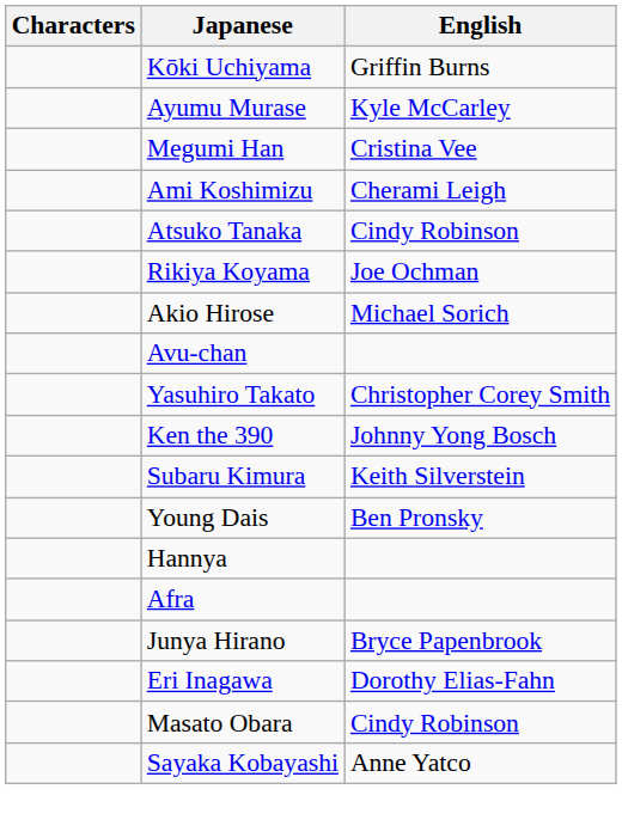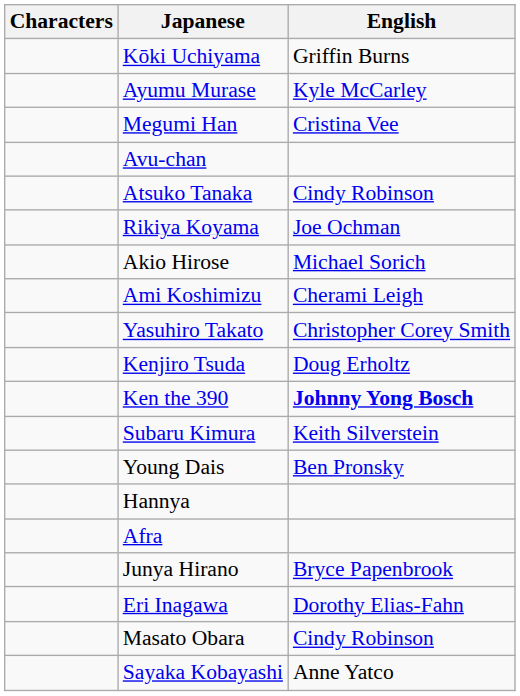 <table class="wikitable">
 <tr>
 <th>Characters</th>
 <th>Japanese</th>
 <th>English</th>
 </tr>
 <tr>
 <td></td>
 <td><a href='#'>Kōki Uchiyama</a></td>
 <td>Griffin Burns</td>
 </tr>
 <tr>
 <td></td>
 <td><a href='#'>Ayumu Murase</a></td>
 <td><a href='#'>Kyle McCarley</a></td>
 </tr>
 <tr>
 <td></td>
 <td><a href='#'>Megumi Han</a></td>
 <td><a href='#'>Cristina Vee</a></td>
 </tr>
 <tr>
 <td></td>
-<td><a href='#'>Ami Koshimizu</a></td>
-<td><a href='#'>Cherami Leigh</a></td>
+<td><a href='#'>Avu-chan</a></td>
+<td></td>
 </tr>
 <tr>
 <td></td>
 <td><a href='#'>Atsuko Tanaka</a></td>
 <td><a href='#'>Cindy Robinson</a></td>
 </tr>
 <tr>
 <td></td>
 <td><a href='#'>Rikiya Koyama</a></td>
 <td><a href='#'>Joe Ochman</a></td>
 </tr>
 <tr>
 <td></td>
 <td>Akio Hirose</td>
 <td><a href='#'>Michael Sorich</a></td>
 </tr>
 <tr>
 <td></td>
-<td><a href='#'>Avu-chan</a></td>
-<td></td>
+<td><a href='#'>Ami Koshimizu</a></td>
+<td><a href='#'>Cherami Leigh</a></td>
 </tr>
 <tr>
 <td></td>
 <td><a href='#'>Yasuhiro Takato</a></td>
 <td><a href='#'>Christopher Corey Smith</a></td>
 </tr>
 <tr>
 <td></td>
+<td><a href='#'>Kenjiro Tsuda</a></td>
+<td><a href='#'>Doug Erholtz</a></td>
+</tr>
+<tr>
+<td></td>
 <td><a href='#'>Ken the 390</a></td>
-<td><a href='#'>Johnny Yong Bosch</a></td>
+<td><strong><a href='#'>Johnny Yong Bosch</a></strong></td>
 </tr>
 <tr>
 <td></td>
 <td><a href='#'>Subaru Kimura</a></td>
 <td><a href='#'>Keith Silverstein</a></td>
 </tr>
 <tr>
 <td></td>
 <td>Young Dais</td>
 <td><a href='#'>Ben Pronsky</a></td>
 </tr>
 <tr>
 <td></td>
 <td>Hannya</td>
 <td></td>
 </tr>
 <tr>
 <td></td>
 <td><a href='#'>Afra</a></td>
 <td></td>
 </tr>
 <tr>
 <td></td>
 <td>Junya Hirano</td>
 <td><a href='#'>Bryce Papenbrook</a></td>
 </tr>
 <tr>
 <td></td>
 <td><a href='#'>Eri Inagawa</a></td>
 <td><a href='#'>Dorothy Elias-Fahn</a></td>
 </tr>
 <tr>
 <td></td>
 <td>Masato Obara</td>
 <td><a href='#'>Cindy Robinson</a></td>
 </tr>
 <tr>
 <td></td>
 <td><a href='#'>Sayaka Kobayashi</a></td>
 <td>Anne Yatco</td>
 </tr>
 </table>
